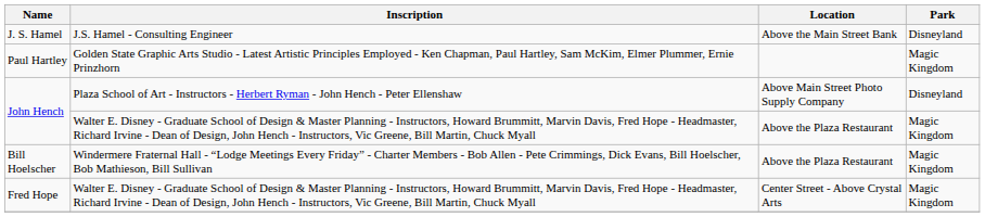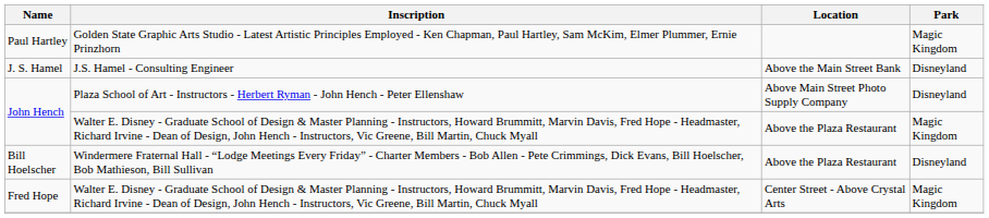 <table class="wikitable" style="font-size: 95%">
 <tr>
 <th>Name</th>
 <th>Inscription</th>
 <th>Location</th>
 <th>Park</th>
 </tr>
 <tr>
+<td>Paul Hartley</td>
+<td>Golden State Graphic Arts Studio - Latest Artistic Principles Employed - Ken Chapman, Paul Hartley, Sam McKim, Elmer Plummer, Ernie Prinzhorn</td>
+<td></td>
+<td>Magic Kingdom</td>
+</tr>
+<tr>
 <td>J. S. Hamel</td>
 <td>J.S. Hamel - Consulting Engineer</td>
 <td>Above the Main Street Bank</td>
 <td>Disneyland</td>
-</tr>
-<tr>
-<td>Paul Hartley</td>
-<td>Golden State Graphic Arts Studio - Latest Artistic Principles Employed - Ken Chapman, Paul Hartley, Sam McKim, Elmer Plummer, Ernie Prinzhorn</td>
-<td></td>
-<td>Magic Kingdom</td>
 </tr>
 <tr>
 <td rowspan="2"><a href='#'>John Hench</a></td>
 <td>Plaza School of Art - Instructors - <a href='#'>Herbert Ryman</a> - John Hench - Peter Ellenshaw</td>
 <td>Above Main Street Photo Supply Company</td>
 <td>Disneyland</td>
 </tr>
 <tr>
 <td>Walter E. Disney - Graduate School of Design & Master Planning - Instructors, Howard Brummitt, Marvin Davis, Fred Hope - Headmaster, Richard Irvine - Dean of Design, John Hench - Instructors, Vic Greene, Bill Martin, Chuck Myall</td>
 <td>Above the Plaza Restaurant</td>
 <td>Magic Kingdom</td>
 </tr>
 <tr>
 <td>Bill Hoelscher</td>
 <td>Windermere Fraternal Hall - “Lodge Meetings Every Friday” - Charter Members - Bob Allen - Pete Crimmings, Dick Evans, Bill Hoelscher, Bob Mathieson, Bill Sullivan</td>
 <td>Above the Plaza Restaurant</td>
-<td>Magic Kingdom</td>
+<td>Disneyland</td>
 </tr>
 <tr>
 <td>Fred Hope</td>
 <td>Walter E. Disney - Graduate School of Design & Master Planning - Instructors, Howard Brummitt, Marvin Davis, Fred Hope - Headmaster, Richard Irvine - Dean of Design, John Hench - Instructors, Vic Greene, Bill Martin, Chuck Myall</td>
 <td>Center Street - Above Crystal Arts</td>
 <td>Magic Kingdom</td>
 </tr>
 <tr>
 </tr>
 </table>
